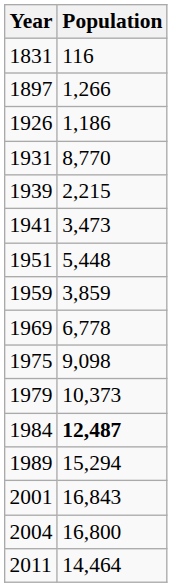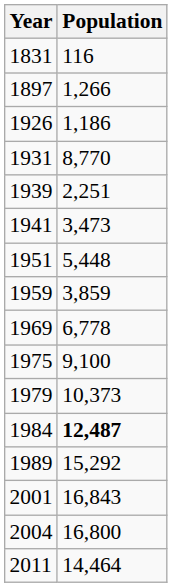 <table class="wikitable sortable">
 <tr>
 <th>Year</th>
 <th>Population</th>
 </tr>
 <tr>
 <td>1831</td>
 <td>116</td>
 </tr>
 <tr>
 <td>1897</td>
 <td>1,266</td>
 </tr>
 <tr>
 <td>1926</td>
 <td>1,186</td>
 </tr>
 <tr>
 <td>1931</td>
 <td>8,770</td>
 </tr>
 <tr>
 <td>1939</td>
-<td>2,215</td>
+<td>2,251</td>
 </tr>
 <tr>
 <td>1941</td>
 <td>3,473</td>
 </tr>
 <tr>
 <td>1951</td>
 <td>5,448</td>
 </tr>
 <tr>
 <td>1959</td>
 <td>3,859</td>
 </tr>
 <tr>
 <td>1969</td>
 <td>6,778</td>
 </tr>
 <tr>
 <td>1975</td>
-<td>9,098</td>
+<td>9,100</td>
 </tr>
 <tr>
 <td>1979</td>
 <td>10,373</td>
 </tr>
 <tr>
 <td>1984</td>
 <td><strong>12,487</strong></td>
 </tr>
 <tr>
 <td>1989</td>
-<td>15,294</td>
+<td>15,292</td>
 </tr>
 <tr>
 <td>2001</td>
 <td>16,843</td>
 </tr>
 <tr>
 <td>2004</td>
 <td>16,800</td>
 </tr>
 <tr>
 <td>2011</td>
 <td>14,464</td>
 </tr>
 </table>
